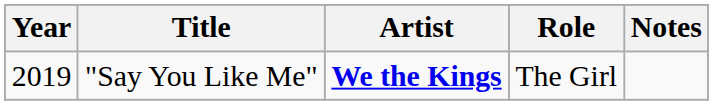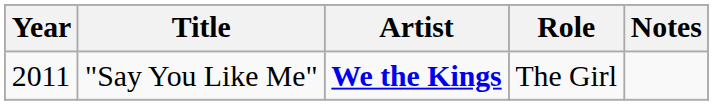 <table class="wikitable sortable">
 <tr>
 <th>Year</th>
 <th>Title</th>
 <th>Artist</th>
 <th>Role</th>
 <th class="unsortable">Notes</th>
 </tr>
 <tr>
-<td>2019</td>
+<td>2011</td>
 <td>"Say You Like Me"</td>
 <td><strong><a href='#'>We the Kings</a></strong></td>
 <td>The Girl</td>
 <td></td>
 </tr>
 </table>
